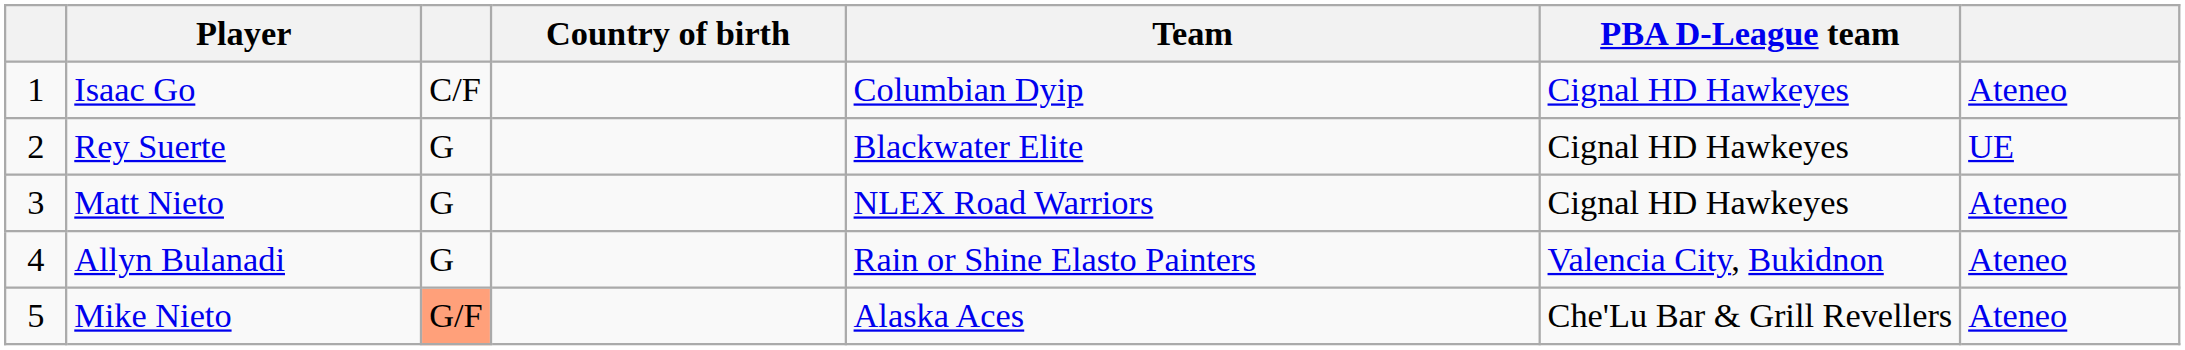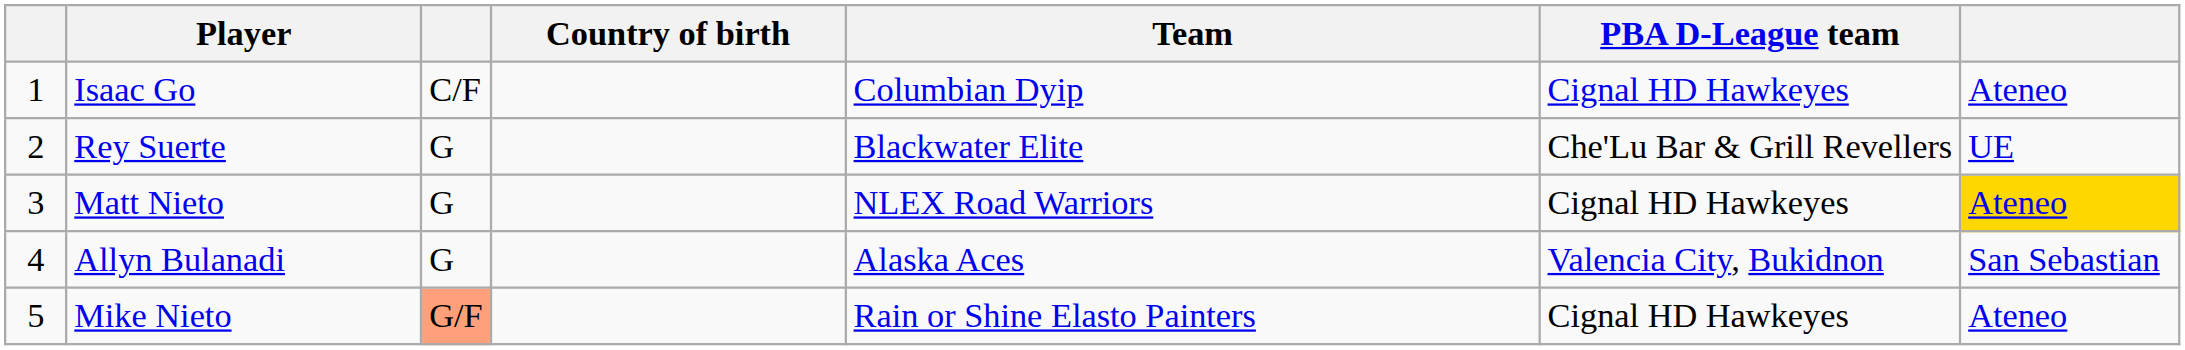 <table class="wikitable plainrowheaders" style="text-align:left; font-size:95%;">
 <tr>
 <th scope="col" style="width:20px;"></th>
 <th scope="col" style="width:150px;">Player</th>
 <th scope="col" style="width:20px;"></th>
 <th scope="col" style="width:150px;">Country of birth</th>
 <th scope="col" style="width:300px;">Team</th>
 <th scope="col" style="width:300px:"><a href='#'>PBA D-League</a> team</th>
 <th scope="col" style="width:90px;"></th>
 </tr>
 <tr>
 <td align=center>1</td>
 <td><a href='#'>Isaac Go</a></td>
 <td>C/F</td>
 <td></td>
 <td><a href='#'>Columbian Dyip</a></td>
 <td><a href='#'>Cignal HD Hawkeyes</a></td>
 <td><a href='#'>Ateneo</a></td>
 </tr>
 <tr>
 <td align=center>2</td>
 <td><a href='#'>Rey Suerte</a></td>
 <td>G</td>
 <td></td>
 <td><a href='#'>Blackwater Elite</a></td>
-<td>Cignal HD Hawkeyes</td>
+<td>Che'Lu Bar & Grill Revellers</td>
 <td><a href='#'>UE</a></td>
 </tr>
 <tr>
 <td align=center>3</td>
 <td><a href='#'>Matt Nieto</a></td>
 <td>G</td>
 <td></td>
 <td><a href='#'>NLEX Road Warriors</a></td>
 <td>Cignal HD Hawkeyes</td>
-<td><a href='#'>Ateneo</a></td>
+<td style="background: gold;"><a href='#'>Ateneo</a></td>
 </tr>
 <tr>
 <td align=center>4</td>
 <td><a href='#'>Allyn Bulanadi</a></td>
 <td>G</td>
 <td></td>
-<td><a href='#'>Rain or Shine Elasto Painters</a></td>
+<td><a href='#'>Alaska Aces</a></td>
 <td><a href='#'>Valencia City</a>, <a href='#'>Bukidnon</a></td>
-<td><a href='#'>Ateneo</a></td>
+<td><a href='#'>San Sebastian</a></td>
 </tr>
 <tr>
 <td align=center>5</td>
 <td><a href='#'>Mike Nieto</a></td>
 <td style="background: lightsalmon;">G/F</td>
 <td></td>
-<td><a href='#'>Alaska Aces</a></td>
-<td>Che'Lu Bar & Grill Revellers</td>
+<td><a href='#'>Rain or Shine Elasto Painters</a></td>
+<td>Cignal HD Hawkeyes</td>
 <td><a href='#'>Ateneo</a></td>
 </tr>
 </table>
